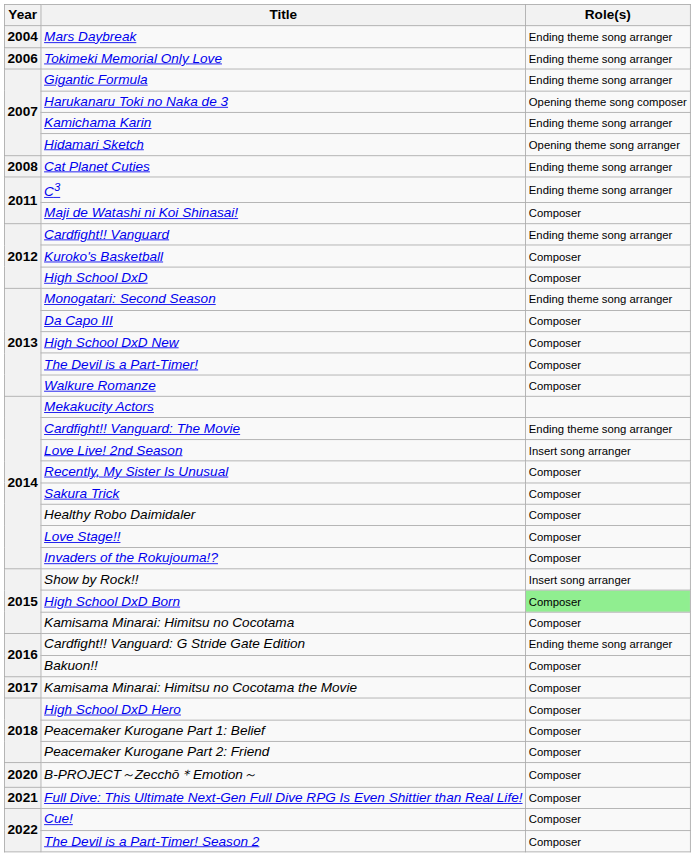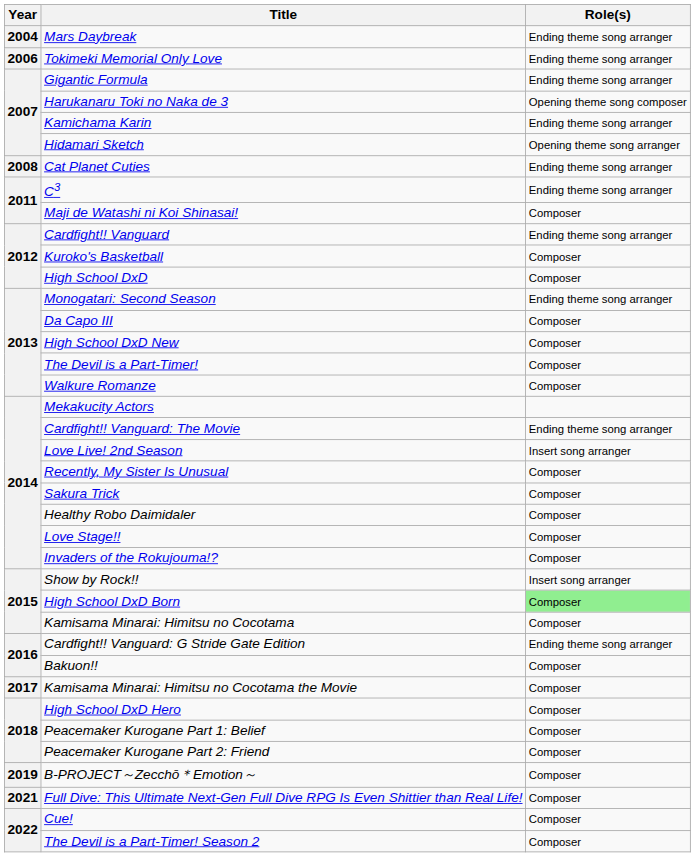 <table class="wikitable sortable">
 <tr>
 <th>Year</th>
 <th>Title</th>
 <th class="unsortable">Role(s)</th>
 </tr>
 <tr>
 <th>2004</th>
 <td><em><a href='#'>Mars Daybreak</a></em></td>
 <td><small>Ending theme song arranger</small></td>
 </tr>
 <tr>
 <th>2006</th>
 <td><em><a href='#'>Tokimeki Memorial Only Love</a></em></td>
 <td><small>Ending theme song arranger</small></td>
 </tr>
 <tr>
 <th rowspan="4">2007</th>
 <td><em><a href='#'>Gigantic Formula</a></em></td>
 <td><small>Ending theme song arranger</small></td>
 </tr>
 <tr>
 <td><em><a href='#'>Harukanaru Toki no Naka de 3</a></em></td>
 <td><small>Opening theme song composer</small></td>
 </tr>
 <tr>
 <td><em><a href='#'>Kamichama Karin</a></em></td>
 <td><small>Ending theme song arranger</small></td>
 </tr>
 <tr>
 <td><em><a href='#'>Hidamari Sketch</a></em></td>
 <td><small>Opening theme song arranger</small></td>
 </tr>
 <tr>
 <th>2008</th>
 <td><em><a href='#'>Cat Planet Cuties</a></em></td>
 <td><small>Ending theme song arranger</small></td>
 </tr>
 <tr>
 <th rowspan="2">2011</th>
 <td><em><a href='#'>C<sup>3</sup></a></em></td>
 <td><small>Ending theme song arranger</small></td>
 </tr>
 <tr>
 <td><em><a href='#'>Maji de Watashi ni Koi Shinasai!</a></em></td>
 <td><small>Composer</small></td>
 </tr>
 <tr>
 <th rowspan="3">2012</th>
 <td><em><a href='#'>Cardfight!! Vanguard</a></em></td>
 <td><small>Ending theme song arranger</small></td>
 </tr>
 <tr>
 <td><em><a href='#'>Kuroko's Basketball</a></em></td>
 <td><small>Composer</small></td>
 </tr>
 <tr>
 <td><em><a href='#'>High School DxD</a></em></td>
 <td><small>Composer</small></td>
 </tr>
 <tr>
 <th rowspan="5">2013</th>
 <td><em><a href='#'>Monogatari: Second Season</a></em></td>
 <td><small>Ending theme song arranger</small></td>
 </tr>
 <tr>
 <td><em><a href='#'>Da Capo III</a></em></td>
 <td><small>Composer</small></td>
 </tr>
 <tr>
 <td><em><a href='#'>High School DxD New</a></em></td>
 <td><small>Composer</small></td>
 </tr>
 <tr>
 <td><em><a href='#'>The Devil is a Part-Timer!</a></em></td>
 <td><small>Composer</small></td>
 </tr>
 <tr>
 <td><em><a href='#'>Walkure Romanze</a></em></td>
 <td><small>Composer</small></td>
 </tr>
 <tr>
 <th rowspan="8">2014</th>
 <td><em><a href='#'>Mekakucity Actors</a></em></td>
 <td><small></small></td>
 </tr>
 <tr>
 <td><em><a href='#'>Cardfight!! Vanguard: The Movie</a></em></td>
 <td><small>Ending theme song arranger</small></td>
 </tr>
 <tr>
 <td><em><a href='#'>Love Live! 2nd Season</a></em></td>
 <td><small>Insert song arranger</small></td>
 </tr>
 <tr>
 <td><em><a href='#'>Recently, My Sister Is Unusual</a></em></td>
 <td><small>Composer</small></td>
 </tr>
 <tr>
 <td><em><a href='#'>Sakura Trick</a></em></td>
 <td><small>Composer</small></td>
 </tr>
 <tr>
 <td><em>Healthy Robo Daimidaler</em></td>
 <td><small>Composer</small></td>
 </tr>
 <tr>
 <td><em><a href='#'>Love Stage!!</a></em></td>
 <td><small>Composer</small></td>
 </tr>
 <tr>
 <td><em><a href='#'>Invaders of the Rokujouma!?</a></em></td>
 <td><small>Composer</small></td>
 </tr>
 <tr>
 <th rowspan="3">2015</th>
 <td><em>Show by Rock!!</em></td>
 <td><small>Insert song arranger</small></td>
 </tr>
 <tr>
 <td><em><a href='#'>High School DxD Born</a></em></td>
 <td style="background: lightgreen;"><small>Composer</small></td>
 </tr>
 <tr>
 <td><em>Kamisama Minarai: Himitsu no Cocotama</em></td>
 <td><small>Composer</small></td>
 </tr>
 <tr>
 <th rowspan="2">2016</th>
 <td><em>Cardfight!! Vanguard: G Stride Gate Edition</em></td>
 <td><small>Ending theme song arranger</small></td>
 </tr>
 <tr>
 <td><em>Bakuon!!</em></td>
 <td><small>Composer</small></td>
 </tr>
 <tr>
 <th>2017</th>
 <td><em>Kamisama Minarai: Himitsu no Cocotama the Movie</em></td>
 <td><small>Composer</small></td>
 </tr>
 <tr>
 <th rowspan="3">2018</th>
 <td><em><a href='#'>High School DxD Hero</a></em></td>
 <td><small>Composer</small></td>
 </tr>
 <tr>
 <td><em>Peacemaker Kurogane Part 1: Belief</em></td>
 <td><small>Composer</small></td>
 </tr>
 <tr>
 <td><em>Peacemaker Kurogane Part 2: Friend</em></td>
 <td><small>Composer</small></td>
 </tr>
 <tr>
-<th>2020</th>
+<th>2019</th>
 <td><em>B-PROJECT～Zecchō＊Emotion～</em></td>
 <td><small>Composer</small></td>
 </tr>
 <tr>
 <th>2021</th>
 <td><em><a href='#'>Full Dive: This Ultimate Next-Gen Full Dive RPG Is Even Shittier than Real Life!</a></em></td>
 <td><small>Composer</small></td>
 </tr>
 <tr>
 <th rowspan="2">2022</th>
 <td><em><a href='#'>Cue!</a></em></td>
 <td><small>Composer</small></td>
 </tr>
 <tr>
 <td><em><a href='#'>The Devil is a Part-Timer! Season 2</a></em></td>
 <td><small>Composer</small></td>
 </tr>
 </table>
